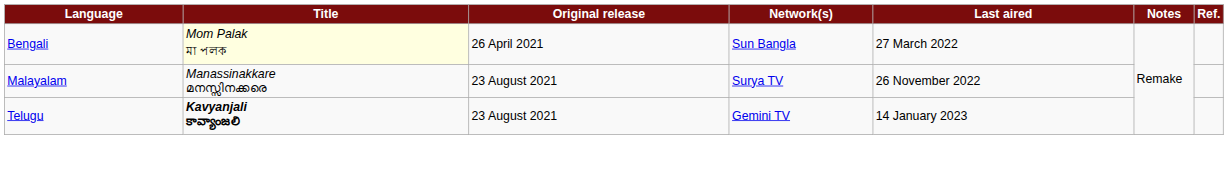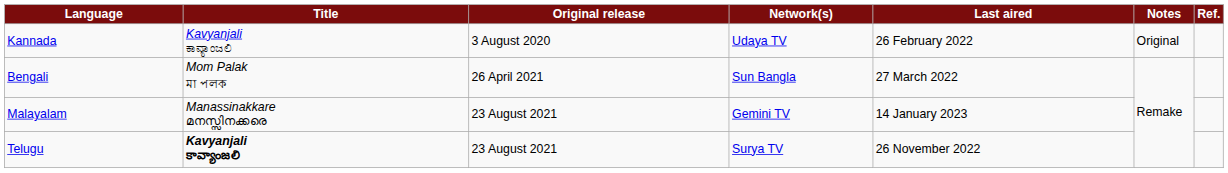 <table class="wikitable sortable" style="width:100%; margin-right:0;">
 <tr style="color:white">
 <th style="background:#7b0c0c; width:15%;">Language</th>
 <th style="background:#7b0c0c; width:24%;">Title</th>
 <th style="background:#7b0c0c; width:22%;">Original release</th>
 <th style="background:#7b0c0c; width:12%;">Network(s)</th>
 <th style="background:#7b0c0c; width:22%;">Last aired</th>
 <th style="background:#7b0c0c; width:5%;">Notes</th>
 <th style="background:#7b0c0c; width:5%;">Ref.</th>
 </tr>
 <tr>
+<td><a href='#'>Kannada</a></td>
+<td><em><a href='#'>Kavyanjali</a></em> <br> ಕಾವ್ಯಾಂಜಲಿ</td>
+<td>3 August 2020</td>
+<td><a href='#'>Udaya TV</a></td>
+<td>26 February 2022</td>
+<td>Original</td>
+<td></td>
+</tr>
+<tr>
 <td><a href='#'>Bengali</a></td>
-<td style="background: lightyellow;"><em>Mom Palak</em> <br> মা পলক</td>
+<td><em>Mom Palak</em> <br> মা পলক</td>
 <td>26 April 2021</td>
 <td><a href='#'>Sun Bangla</a></td>
 <td>27 March 2022</td>
 <td rowspan="3">Remake</td>
 <td></td>
 </tr>
 <tr>
 <td><a href='#'>Malayalam</a></td>
 <td><em>Manassinakkare</em> <br> മനസ്സിനക്കരെ</td>
 <td>23 August 2021</td>
-<td><a href='#'>Surya TV</a></td>
-<td>26 November 2022</td>
+<td><a href='#'>Gemini TV</a></td>
+<td>14 January 2023</td>
 <td></td>
 </tr>
 <tr>
 <td><a href='#'>Telugu</a></td>
 <td><strong><em>Kavyanjali</em> <br> కావ్యాంజలి</strong></td>
 <td>23 August 2021</td>
-<td><a href='#'>Gemini TV</a></td>
-<td>14 January 2023</td>
+<td><a href='#'>Surya TV</a></td>
+<td>26 November 2022</td>
 <td></td>
 </tr>
 </table>
